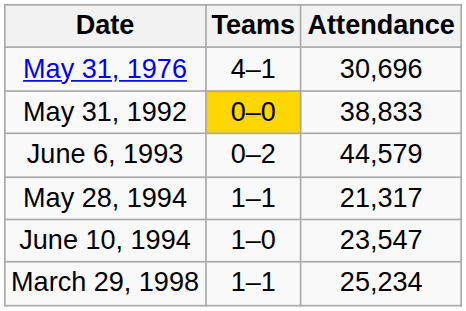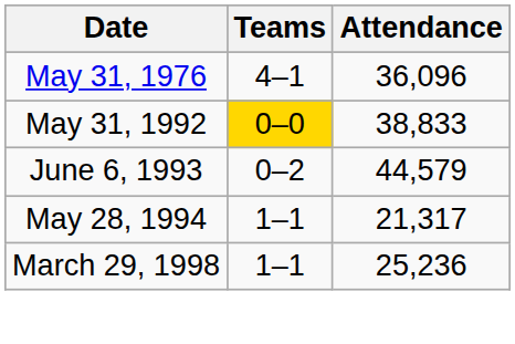 <table class="wikitable"  style="text-align:left; text-align:center;">
 <tr>
 <th>Date</th>
 <th>Teams</th>
 <th>Attendance</th>
 </tr>
 <tr>
 <td><a href='#'>May 31, 1976</a></td>
 <td><strong></strong> 4–1 </td>
-<td>30,696</td>
+<td>36,096</td>
 </tr>
 <tr>
 <td>May 31, 1992</td>
 <td style="background: gold;"> 0–0 </td>
 <td>38,833</td>
 </tr>
 <tr>
 <td>June 6, 1993</td>
 <td> 0–2 <strong></strong></td>
 <td>44,579</td>
 </tr>
 <tr>
 <td>May 28, 1994</td>
 <td> 1–1 </td>
 <td>21,317</td>
 </tr>
 <tr>
-<td>June 10, 1994</td>
-<td> 1–0 </td>
-<td>23,547</td>
-</tr>
-<tr>
 <td>March 29, 1998</td>
 <td> 1–1 </td>
-<td>25,234</td>
+<td>25,236</td>
 </tr>
 </table>
